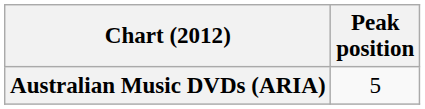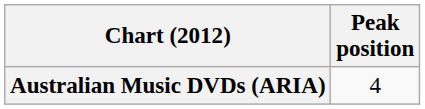 <table class="wikitable plainrowheaders">
 <tr>
 <th scope="col">Chart (2012)</th>
 <th scope="col">Peak<br>position</th>
 </tr>
 <tr>
 <th scope="row">Australian Music DVDs (ARIA)</th>
-<td align="center">5</td>
+<td align="center">4</td>
 </tr>
 </table>
